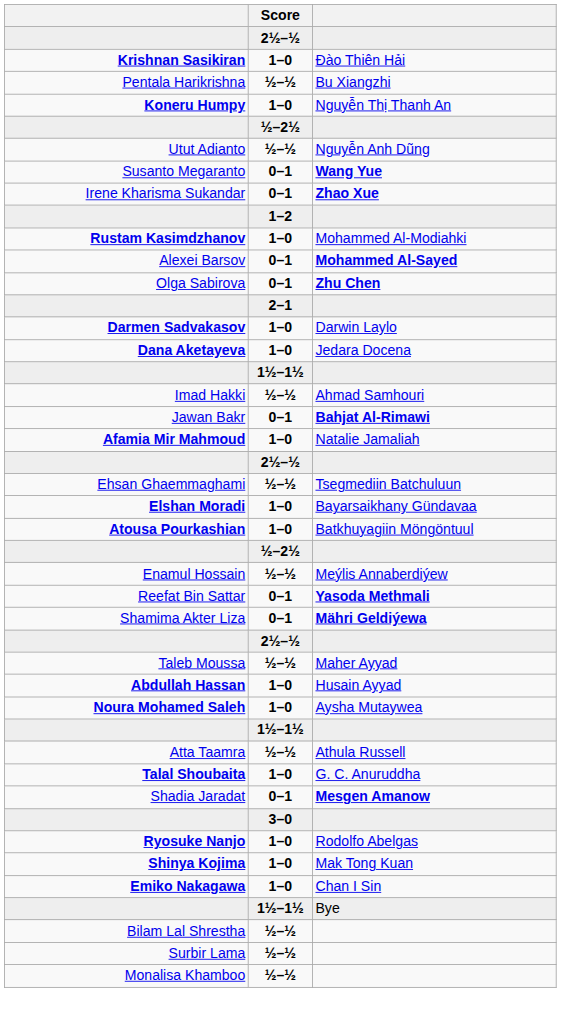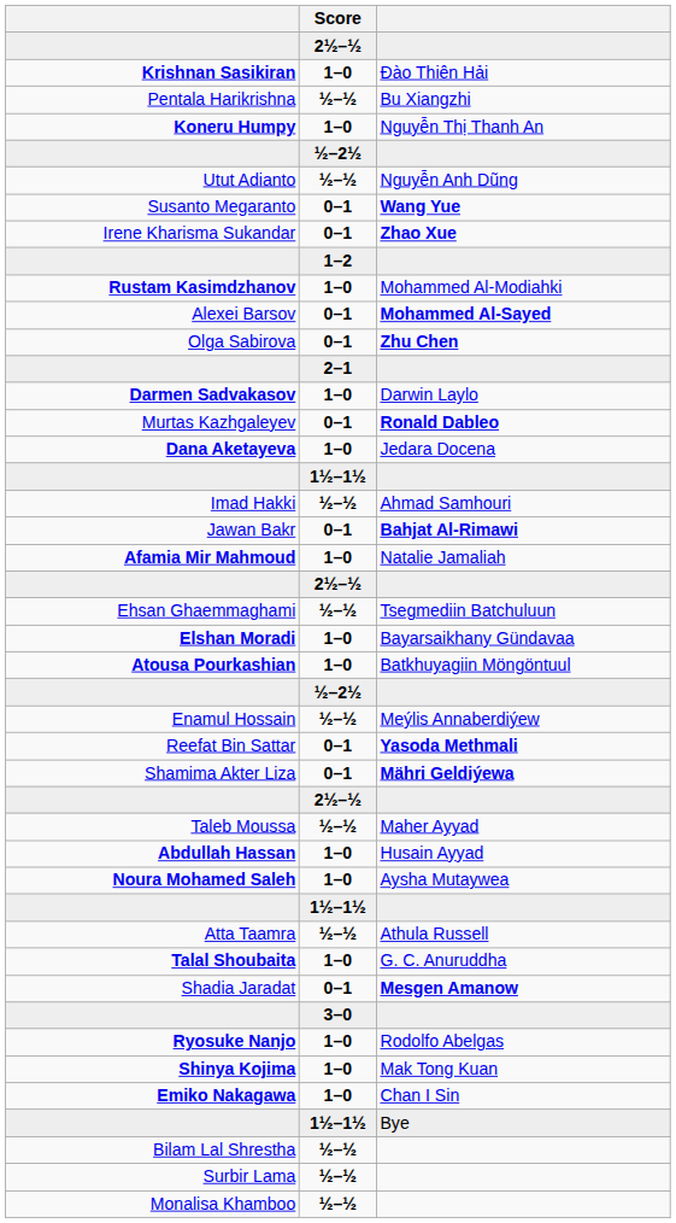 <table class="wikitable" style="text-align: center;">
 <tr>
 <th align="right" width="270"></th>
 <th width="65">Score</th>
 <th align="left" width="270"></th>
 </tr>
 <tr style="background:#eeeeee;">
 <td align=right><strong></strong></td>
 <td align=center><strong>2½–½</strong></td>
 <td align=left></td>
 </tr>
 <tr>
 <td align=right><strong><a href='#'>Krishnan Sasikiran</a></strong></td>
 <td align=center><strong>1–0</strong></td>
 <td align=left><a href='#'>Đào Thiên Hải</a></td>
 </tr>
 <tr>
 <td align=right><a href='#'>Pentala Harikrishna</a></td>
 <td align=center><strong>½–½</strong></td>
 <td align=left><a href='#'>Bu Xiangzhi</a></td>
 </tr>
 <tr>
 <td align=right><strong><a href='#'>Koneru Humpy</a></strong></td>
 <td align=center><strong>1–0</strong></td>
 <td align=left><a href='#'>Nguyễn Thị Thanh An</a></td>
 </tr>
 <tr style="background:#eeeeee;">
 <td align=right></td>
 <td align=center><strong>½–2½</strong></td>
 <td align=left><strong></strong></td>
 </tr>
 <tr>
 <td align=right><a href='#'>Utut Adianto</a></td>
 <td align=center><strong>½–½</strong></td>
 <td align=left><a href='#'>Nguyễn Anh Dũng</a></td>
 </tr>
 <tr>
 <td align=right><a href='#'>Susanto Megaranto</a></td>
 <td align=center><strong>0–1</strong></td>
 <td align=left><strong><a href='#'>Wang Yue</a></strong></td>
 </tr>
 <tr>
 <td align=right><a href='#'>Irene Kharisma Sukandar</a></td>
 <td align=center><strong>0–1</strong></td>
 <td align=left><strong><a href='#'>Zhao Xue</a></strong></td>
 </tr>
 <tr style="background:#eeeeee;">
 <td align=right></td>
 <td align=center><strong>1–2</strong></td>
 <td align=left><strong></strong></td>
 </tr>
 <tr>
 <td align=right><strong><a href='#'>Rustam Kasimdzhanov</a></strong></td>
 <td align=center><strong>1–0</strong></td>
 <td align=left><a href='#'>Mohammed Al-Modiahki</a></td>
 </tr>
 <tr>
 <td align=right><a href='#'>Alexei Barsov</a></td>
 <td align=center><strong>0–1</strong></td>
 <td align=left><strong><a href='#'>Mohammed Al-Sayed</a></strong></td>
 </tr>
 <tr>
 <td align=right><a href='#'>Olga Sabirova</a></td>
 <td align=center><strong>0–1</strong></td>
 <td align=left><strong><a href='#'>Zhu Chen</a></strong></td>
 </tr>
 <tr style="background:#eeeeee;">
 <td align=right><strong></strong></td>
 <td align=center><strong>2–1</strong></td>
 <td align=left></td>
 </tr>
 <tr>
 <td align=right><strong><a href='#'>Darmen Sadvakasov</a></strong></td>
 <td align=center><strong>1–0</strong></td>
 <td align=left><a href='#'>Darwin Laylo</a></td>
+</tr>
+<tr>
+<td align=right><a href='#'>Murtas Kazhgaleyev</a></td>
+<td align=center><strong>0–1</strong></td>
+<td align=left><strong><a href='#'>Ronald Dableo</a></strong></td>
 </tr>
 <tr>
 <td align=right><strong><a href='#'>Dana Aketayeva</a></strong></td>
 <td align=center><strong>1–0</strong></td>
 <td align=left><a href='#'>Jedara Docena</a></td>
 </tr>
 <tr style="background:#eeeeee;">
 <td align=right></td>
 <td align=center><strong>1½–1½</strong></td>
 <td align=left></td>
 </tr>
 <tr>
 <td align=right><a href='#'>Imad Hakki</a></td>
 <td align=center><strong>½–½</strong></td>
 <td align=left><a href='#'>Ahmad Samhouri</a></td>
 </tr>
 <tr>
 <td align=right><a href='#'>Jawan Bakr</a></td>
 <td align=center><strong>0–1</strong></td>
 <td align=left><strong><a href='#'>Bahjat Al-Rimawi</a></strong></td>
 </tr>
 <tr>
 <td align=right><strong><a href='#'>Afamia Mir Mahmoud</a></strong></td>
 <td align=center><strong>1–0</strong></td>
 <td align=left><a href='#'>Natalie Jamaliah</a></td>
 </tr>
 <tr style="background:#eeeeee;">
 <td align=right></td>
 <td align=center><strong>2½–½</strong></td>
 <td align=left></td>
 </tr>
 <tr>
 <td align=right><a href='#'>Ehsan Ghaemmaghami</a></td>
 <td align=center><strong>½–½</strong></td>
 <td align=left><a href='#'>Tsegmediin Batchuluun</a></td>
 </tr>
 <tr>
 <td align=right><strong><a href='#'>Elshan Moradi</a></strong></td>
 <td align=center><strong>1–0</strong></td>
 <td align=left><a href='#'>Bayarsaikhany Gündavaa</a></td>
 </tr>
 <tr>
 <td align=right><strong><a href='#'>Atousa Pourkashian</a></strong></td>
 <td align=center><strong>1–0</strong></td>
 <td align=left><a href='#'>Batkhuyagiin Möngöntuul</a></td>
 </tr>
 <tr style="background:#eeeeee;">
 <td align=right></td>
 <td align=center><strong>½–2½</strong></td>
 <td align=left><strong></strong></td>
 </tr>
 <tr>
 <td align=right><a href='#'>Enamul Hossain</a></td>
 <td align=center><strong>½–½</strong></td>
 <td align=left><a href='#'>Meýlis Annaberdiýew</a></td>
 </tr>
 <tr>
 <td align=right><a href='#'>Reefat Bin Sattar</a></td>
 <td align=center><strong>0–1</strong></td>
 <td align=left><strong><a href='#'>Yasoda Methmali</a></strong></td>
 </tr>
 <tr>
 <td align=right><a href='#'>Shamima Akter Liza</a></td>
 <td align=center><strong>0–1</strong></td>
 <td align=left><strong><a href='#'>Mähri Geldiýewa</a></strong></td>
 </tr>
 <tr style="background:#eeeeee;">
 <td align=right><strong></strong></td>
 <td align=center><strong>2½–½</strong></td>
 <td align=left></td>
 </tr>
 <tr>
 <td align=right><a href='#'>Taleb Moussa</a></td>
 <td align=center><strong>½–½</strong></td>
 <td align=left><a href='#'>Maher Ayyad</a></td>
 </tr>
 <tr>
 <td align=right><strong><a href='#'>Abdullah Hassan</a></strong></td>
 <td align=center><strong>1–0</strong></td>
 <td align=left><a href='#'>Husain Ayyad</a></td>
 </tr>
 <tr>
 <td align=right><strong><a href='#'>Noura Mohamed Saleh</a></strong></td>
 <td align=center><strong>1–0</strong></td>
 <td align=left><a href='#'>Aysha Mutaywea</a></td>
 </tr>
 <tr style="background:#eeeeee;">
 <td align=right></td>
 <td align=center><strong>1½–1½</strong></td>
 <td align=left></td>
 </tr>
 <tr>
 <td align=right><a href='#'>Atta Taamra</a></td>
 <td align=center><strong>½–½</strong></td>
 <td align=left><a href='#'>Athula Russell</a></td>
 </tr>
 <tr>
 <td align=right><strong><a href='#'>Talal Shoubaita</a></strong></td>
 <td align=center><strong>1–0</strong></td>
 <td align=left><a href='#'>G. C. Anuruddha</a></td>
 </tr>
 <tr>
 <td align=right><a href='#'>Shadia Jaradat</a></td>
 <td align=center><strong>0–1</strong></td>
 <td align=left><strong><a href='#'>Mesgen Amanow</a></strong></td>
 </tr>
 <tr style="background:#eeeeee;">
 <td align=right><strong></strong></td>
 <td align=center><strong>3–0</strong></td>
 <td align=left></td>
 </tr>
 <tr>
 <td align=right><strong><a href='#'>Ryosuke Nanjo</a></strong></td>
 <td align=center><strong>1–0</strong></td>
 <td align=left><a href='#'>Rodolfo Abelgas</a></td>
 </tr>
 <tr>
 <td align=right><strong><a href='#'>Shinya Kojima</a></strong></td>
 <td align=center><strong>1–0</strong></td>
 <td align=left><a href='#'>Mak Tong Kuan</a></td>
 </tr>
 <tr>
 <td align=right><strong><a href='#'>Emiko Nakagawa</a></strong></td>
 <td align=center><strong>1–0</strong></td>
 <td align=left><a href='#'>Chan I Sin</a></td>
 </tr>
 <tr style="background:#eeeeee;">
 <td align=right></td>
 <td align=center><strong>1½–1½</strong></td>
 <td align=left>Bye</td>
 </tr>
 <tr>
 <td align=right><a href='#'>Bilam Lal Shrestha</a></td>
 <td align=center><strong>½–½</strong></td>
 <td align=left></td>
 </tr>
 <tr>
 <td align=right><a href='#'>Surbir Lama</a></td>
 <td align=center><strong>½–½</strong></td>
 <td align=left></td>
 </tr>
 <tr>
 <td align=right><a href='#'>Monalisa Khamboo</a></td>
 <td align=center><strong>½–½</strong></td>
 <td align=left></td>
 </tr>
 </table>
